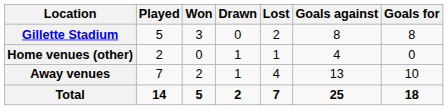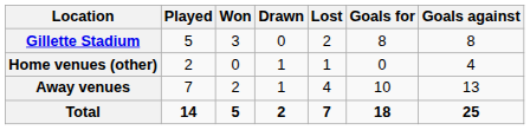 <table class="wikitable plainrowheaders sortable">
 <tr>
 <th scope=col>Location</th>
 <th scope=col>Played</th>
 <th scope=col>Won</th>
 <th scope=col>Drawn</th>
 <th scope=col>Lost</th>
+<th scope=col>Goals for</th>
 <th scope=col>Goals against</th>
-<th scope=col>Goals for</th>
 </tr>
 <tr>
 <th scope=row><a href='#'>Gillette Stadium</a></th>
 <td align=center>5</td>
 <td align=center>3</td>
 <td align=center>0</td>
 <td align=center>2</td>
 <td align=center>8</td>
 <td align=center>8</td>
 </tr>
 <tr>
 <th scope=row>Home venues (other)</th>
 <td align=center>2</td>
 <td align=center>0</td>
 <td align=center>1</td>
 <td align=center>1</td>
+<td align=center>0</td>
 <td align=center>4</td>
-<td align=center>0</td>
 </tr>
 <tr>
 <th scope=row>Away venues</th>
 <td align=center>7</td>
 <td align=center>2</td>
 <td align=center>1</td>
 <td align=center>4</td>
+<td align=center>10</td>
 <td align=center>13</td>
-<td align=center>10</td>
 </tr>
 <tr class="sortbottom">
 <th scope=row><strong>Total</strong></th>
 <td align=center><strong>14</strong></td>
 <td align=center><strong>5</strong></td>
 <td align=center><strong>2</strong></td>
 <td align=center><strong>7</strong></td>
+<td align=center><strong>18</strong></td>
 <td align=center><strong>25</strong></td>
-<td align=center><strong>18</strong></td>
 </tr>
 </table>
